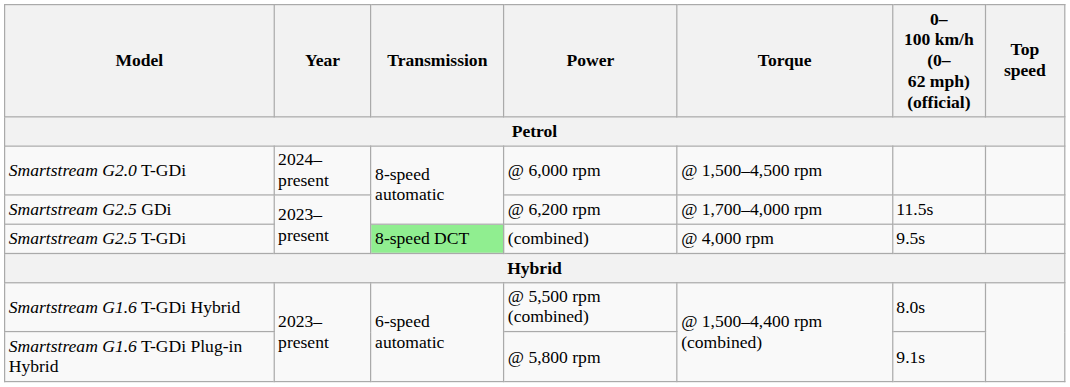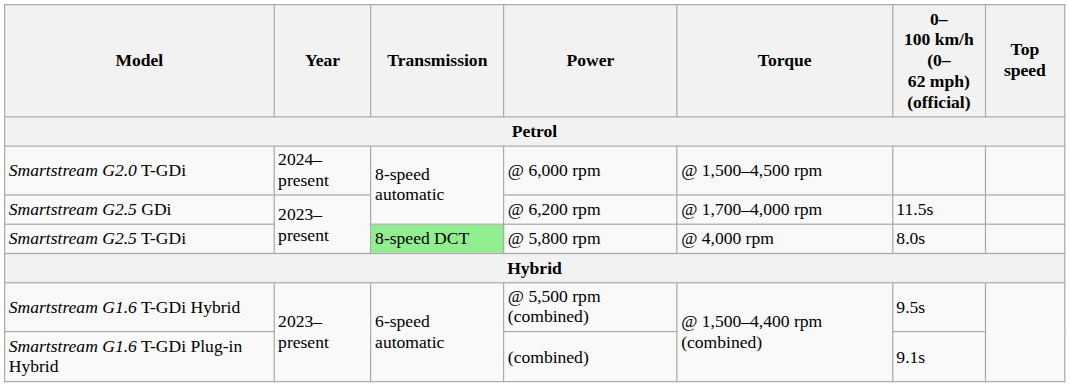 <table class="wikitable" style="text-align:left; font-size:90%;">
 <tr>
 <th>Model</th>
 <th>Year</th>
 <th>Transmission</th>
 <th>Power</th>
 <th>Torque</th>
 <th>0–100 km/h<br>(0–62 mph)<br>(official)</th>
 <th>Top speed</th>
 </tr>
 <tr>
 <th colspan="7">Petrol</th>
 </tr>
 <tr>
 <td><em>Smartstream G2.0</em> T-GDi</td>
 <td>2024–present</td>
 <td rowspan="2">8-speed automatic</td>
 <td> @ 6,000 rpm</td>
 <td> @ 1,500–4,500 rpm</td>
 <td></td>
 <td></td>
 </tr>
 <tr>
 <td><em>Smartstream G2.5</em> GDi</td>
 <td rowspan="2">2023–present</td>
 <td> @ 6,200 rpm</td>
 <td> @ 1,700–4,000 rpm</td>
 <td>11.5s</td>
 <td></td>
 </tr>
 <tr>
 <td><em>Smartstream G2.5</em> T-GDi</td>
 <td style="background: lightgreen;">8-speed DCT</td>
-<td> (combined)</td>
+<td> @ 5,800 rpm</td>
 <td> @ 4,000 rpm</td>
-<td>9.5s</td>
+<td>8.0s</td>
 <td></td>
 </tr>
 <tr>
 <th colspan="7">Hybrid</th>
 </tr>
 <tr>
 <td><em>Smartstream G1.6</em> T-GDi Hybrid</td>
 <td rowspan=2>2023–present</td>
 <td rowspan=2>6-speed automatic</td>
 <td> @ 5,500 rpm (combined)</td>
 <td rowspan=2> @ 1,500–4,400 rpm (combined)</td>
-<td>8.0s</td>
+<td>9.5s</td>
 <td rowspan=2></td>
 </tr>
 <tr>
 <td><em>Smartstream G1.6</em> T-GDi Plug-in Hybrid</td>
-<td> @ 5,800 rpm</td>
+<td> (combined)</td>
 <td>9.1s</td>
 </tr>
 </table>
